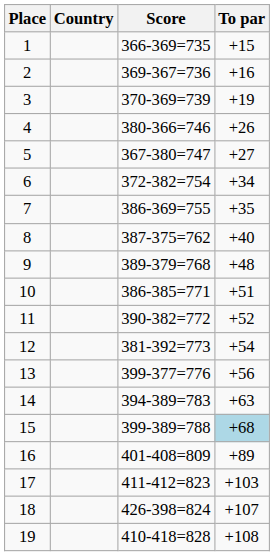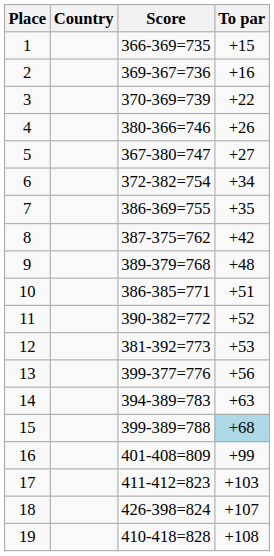 <table class="wikitable" style="font-size:95%;">
 <tr>
 <th>Place</th>
 <th>Country</th>
 <th>Score</th>
 <th>To par</th>
 </tr>
 <tr>
 <td align="center">1</td>
 <td></td>
 <td align=center>366-369=735</td>
 <td align="center">+15</td>
 </tr>
 <tr>
 <td align="center">2</td>
 <td></td>
 <td align="center">369-367=736</td>
 <td align="center">+16</td>
 </tr>
 <tr>
 <td align="center">3</td>
 <td></td>
 <td align="center">370-369=739</td>
-<td align="center">+19</td>
+<td align="center">+22</td>
 </tr>
 <tr>
 <td align="center">4</td>
 <td></td>
 <td align="center">380-366=746</td>
 <td align="center">+26</td>
 </tr>
 <tr>
 <td align="center">5</td>
 <td></td>
 <td align="center">367-380=747</td>
 <td align="center">+27</td>
 </tr>
 <tr>
 <td align="center">6</td>
 <td></td>
 <td align="center">372-382=754</td>
 <td align="center">+34</td>
 </tr>
 <tr>
 <td align="center">7</td>
 <td></td>
 <td align="center">386-369=755</td>
 <td align="center">+35</td>
 </tr>
 <tr>
 <td align="center">8</td>
 <td></td>
 <td align="center">387-375=762</td>
-<td align="center">+40</td>
+<td align="center">+42</td>
 </tr>
 <tr>
 <td align="center">9</td>
 <td></td>
 <td align="center">389-379=768</td>
 <td align="center">+48</td>
 </tr>
 <tr>
 <td align="center">10</td>
 <td></td>
 <td align="center">386-385=771</td>
 <td align="center">+51</td>
 </tr>
 <tr>
 <td align="center">11</td>
 <td></td>
 <td align="center">390-382=772</td>
 <td align="center">+52</td>
 </tr>
 <tr>
 <td align="center">12</td>
 <td></td>
 <td align="center">381-392=773</td>
-<td align="center">+54</td>
+<td align="center">+53</td>
 </tr>
 <tr>
 <td align="center">13</td>
 <td></td>
 <td align="center">399-377=776</td>
 <td align="center">+56</td>
 </tr>
 <tr>
 <td align="center">14</td>
 <td></td>
 <td align="center">394-389=783</td>
 <td align="center">+63</td>
 </tr>
 <tr>
 <td align="center">15</td>
 <td></td>
 <td align="center">399-389=788</td>
 <td align="center" style="background: lightblue;">+68</td>
 </tr>
 <tr>
 <td align=center>16</td>
 <td></td>
 <td align=center>401-408=809</td>
-<td align=center>+89</td>
+<td align=center>+99</td>
 </tr>
 <tr>
 <td align=center>17</td>
 <td></td>
 <td align=center>411-412=823</td>
 <td align=center>+103</td>
 </tr>
 <tr>
 <td align=center>18</td>
 <td></td>
 <td>426-398=824</td>
 <td align=center>+107</td>
 </tr>
 <tr>
 <td align=center>19</td>
 <td></td>
 <td align=center>410-418=828</td>
 <td align=center>+108</td>
 </tr>
 </table>
